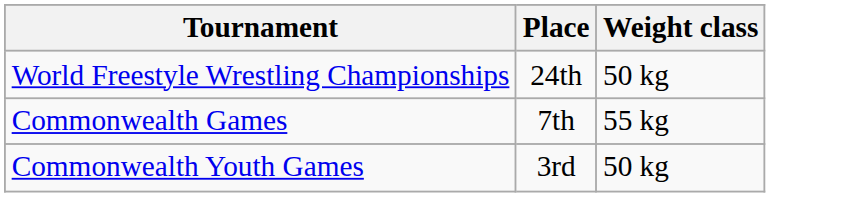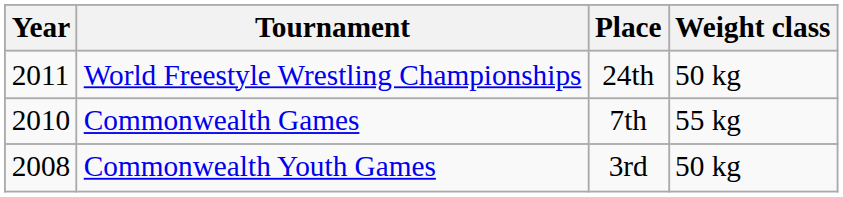 <table class=wikitable>
 <tr>
+<th>Year</th>
 <th>Tournament</th>
 <th>Place</th>
 <th>Weight class</th>
 </tr>
 <tr>
+<td>2011</td>
 <td><a href='#'>World Freestyle Wrestling Championships</a></td>
 <td align="center">24th</td>
 <td>50 kg</td>
 </tr>
 <tr>
+<td>2010</td>
 <td><a href='#'>Commonwealth Games</a></td>
 <td align="center">7th</td>
 <td>55 kg</td>
 </tr>
 <tr>
+<td>2008</td>
 <td><a href='#'>Commonwealth Youth Games</a></td>
 <td align="center">3rd</td>
 <td>50 kg</td>
 </tr>
 </table>
